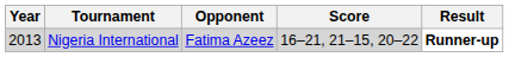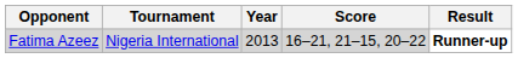 <table class="sortable wikitable" style="font-size: 90%;">
 <tr>
+<th>Opponent</th>
+<th>Tournament</th>
 <th>Year</th>
-<th>Tournament</th>
-<th>Opponent</th>
 <th>Score</th>
 <th>Result</th>
 </tr>
 <tr style="background:#D5D5D5">
+<td align="left"> <a href='#'>Fatima Azeez</a></td>
+<td align="left"><a href='#'>Nigeria International</a></td>
 <td align="center">2013</td>
-<td align="left"><a href='#'>Nigeria International</a></td>
-<td align="left"> <a href='#'>Fatima Azeez</a></td>
 <td align="left">16–21, 21–15, 20–22</td>
 <td style="text-align:left; background:white"> <strong>Runner-up</strong></td>
 </tr>
 </table>
